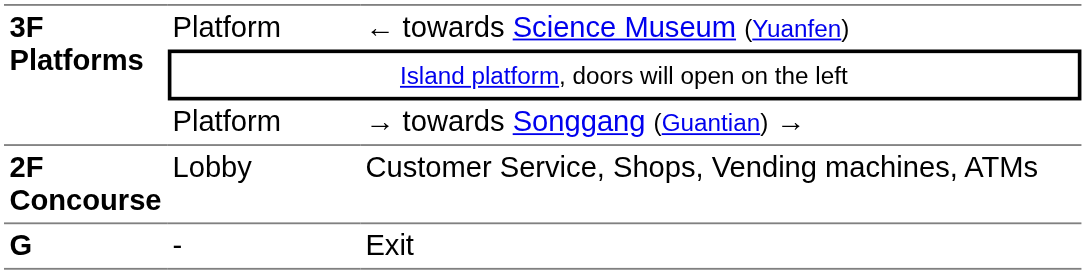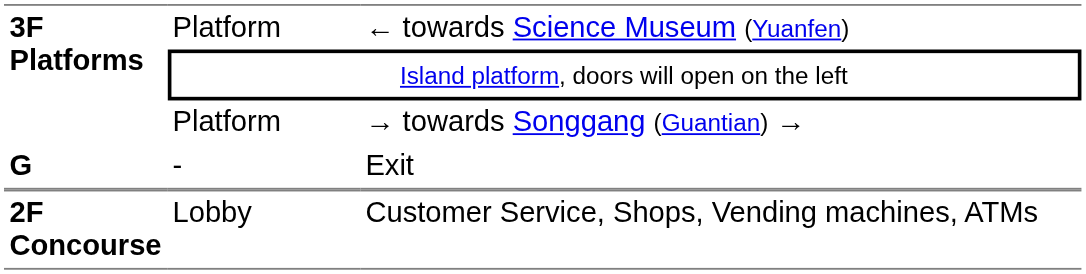 <table table border=0 cellspacing=0 cellpadding=3>
 <tr>
 <td style="border-top:solid 1px gray;" rowspan=3 valign=top><strong>3F<br>Platforms</strong></td>
 <td style="border-top:solid 1px gray;" valign=top>Platform</td>
 <td style="border-top:solid 1px gray;" valign=top>←  towards <a href='#'>Science Museum</a> <small>(<a href='#'>Yuanfen</a>)</small></td>
 </tr>
 <tr>
 <td style="border-right:solid 2px black;border-left:solid 2px black;border-top:solid 2px black;border-bottom:solid 2px black;text-align:center;" colspan=2><small><a href='#'>Island platform</a>, doors will open on the left</small></td>
 </tr>
 <tr>
 <td>Platform</td>
 <td><span>→</span>  towards <a href='#'>Songgang</a> <small>(<a href='#'>Guantian</a>)</small> →</td>
 </tr>
 <tr>
+<td style="border-bottom:solid 1px gray;" width=50 valign=top><strong>G</strong></td>
+<td style="border-bottom:solid 1px gray;" width=100 valign=top>-</td>
+<td style="border-bottom:solid 1px gray;" width=390 valign=top>Exit</td>
+</tr>
+<tr>
 <td style="border-bottom:solid 1px gray; border-top:solid 1px gray;" valign=top width=50><strong>2F<br>Concourse</strong></td>
 <td style="border-bottom:solid 1px gray; border-top:solid 1px gray;" valign=top width=100>Lobby</td>
 <td style="border-bottom:solid 1px gray; border-top:solid 1px gray;" valign=top width=390>Customer Service, Shops, Vending machines, ATMs</td>
 </tr>
-<tr>
-<td style="border-bottom:solid 1px gray;" width=50 valign=top><strong>G</strong></td>
-<td style="border-bottom:solid 1px gray;" width=100 valign=top>-</td>
-<td style="border-bottom:solid 1px gray;" width=390 valign=top>Exit</td>
-</tr>
 </table>
